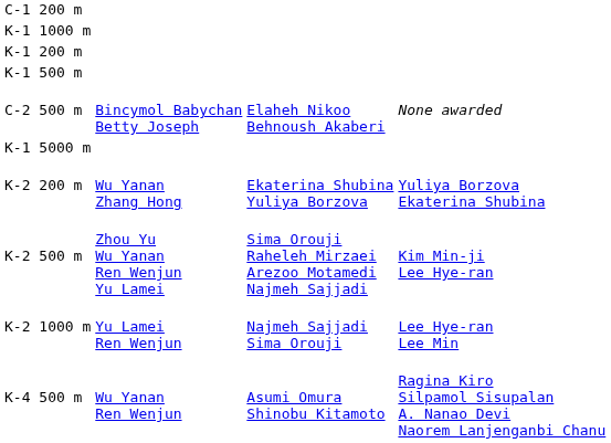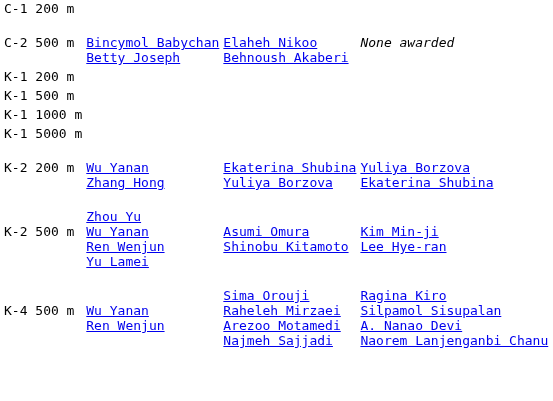 <table>
 <tr>
 <td>C-1 200 m</td>
 <td></td>
 <td></td>
 <td></td>
 </tr>
 <tr>
-<td>K-1 1000 m</td>
-<td></td>
-<td></td>
-<td></td>
+<td>C-2 500 m</td>
+<td><br><a href='#'>Bincymol Babychan</a><br><a href='#'>Betty Joseph</a></td>
+<td><br><a href='#'>Elaheh Nikoo</a><br><a href='#'>Behnoush Akaberi</a></td>
+<td><em>None awarded</em></td>
 </tr>
 <tr>
 <td>K-1 200 m</td>
 <td></td>
 <td></td>
 <td></td>
 </tr>
 <tr>
 <td>K-1 500 m</td>
 <td></td>
 <td></td>
 <td></td>
 </tr>
 <tr>
-<td>C-2 500 m</td>
-<td><br><a href='#'>Bincymol Babychan</a><br><a href='#'>Betty Joseph</a></td>
-<td><br><a href='#'>Elaheh Nikoo</a><br><a href='#'>Behnoush Akaberi</a></td>
-<td><em>None awarded</em></td>
+<td>K-1 1000 m</td>
+<td></td>
+<td></td>
+<td></td>
 </tr>
 <tr>
 <td>K-1 5000 m</td>
 <td></td>
 <td></td>
 <td></td>
 </tr>
 <tr>
 <td>K-2 200 m</td>
 <td><br><a href='#'>Wu Yanan</a><br><a href='#'>Zhang Hong</a></td>
 <td><br><a href='#'>Ekaterina Shubina</a><br><a href='#'>Yuliya Borzova</a></td>
 <td><br><a href='#'>Yuliya Borzova</a><br><a href='#'>Ekaterina Shubina</a></td>
 </tr>
 <tr>
 <td>K-2 500 m</td>
 <td><br><a href='#'>Zhou Yu</a><br><a href='#'>Wu Yanan</a><br><a href='#'>Ren Wenjun</a><br><a href='#'>Yu Lamei</a></td>
-<td><br><a href='#'>Sima Orouji</a><br><a href='#'>Raheleh Mirzaei</a><br><a href='#'>Arezoo Motamedi</a><br><a href='#'>Najmeh Sajjadi</a></td>
+<td><br><a href='#'>Asumi Omura</a><br><a href='#'>Shinobu Kitamoto</a></td>
 <td><br><a href='#'>Kim Min-ji</a><br><a href='#'>Lee Hye-ran</a></td>
-</tr>
-<tr>
-<td>K-2 1000 m</td>
-<td><br><a href='#'>Yu Lamei</a><br><a href='#'>Ren Wenjun</a></td>
-<td><br><a href='#'>Najmeh Sajjadi</a><br><a href='#'>Sima Orouji</a></td>
-<td><br><a href='#'>Lee Hye-ran</a><br><a href='#'>Lee Min</a></td>
 </tr>
 <tr>
 <td>K-4 500 m</td>
 <td><br><a href='#'>Wu Yanan</a><br><a href='#'>Ren Wenjun</a></td>
-<td><br><a href='#'>Asumi Omura</a><br><a href='#'>Shinobu Kitamoto</a></td>
+<td><br><a href='#'>Sima Orouji</a><br><a href='#'>Raheleh Mirzaei</a><br><a href='#'>Arezoo Motamedi</a><br><a href='#'>Najmeh Sajjadi</a></td>
 <td><br><a href='#'>Ragina Kiro</a><br><a href='#'>Silpamol Sisupalan</a><br><a href='#'>A. Nanao Devi</a><br><a href='#'>Naorem Lanjenganbi Chanu</a></td>
 </tr>
 </table>
